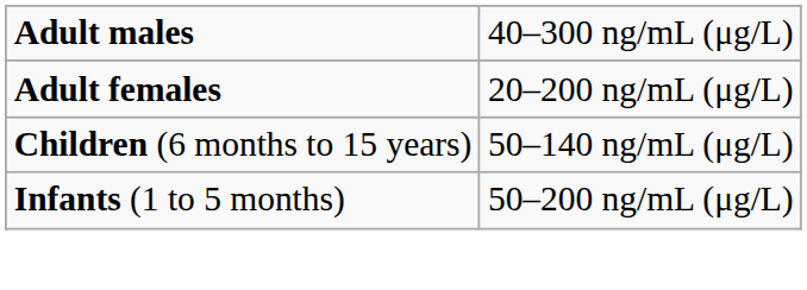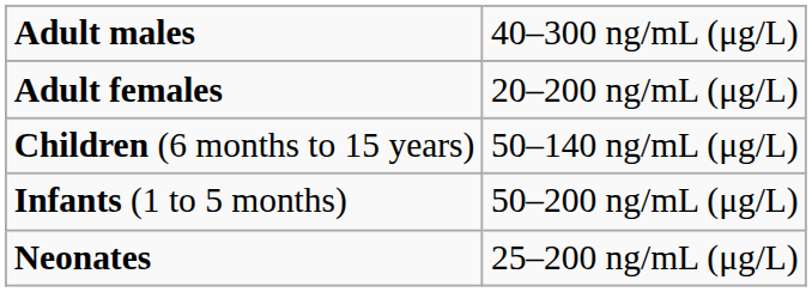 <table class="wikitable">
 <tr>
 <td><strong>Adult males</strong></td>
 <td>40–300 ng/mL (μg/L)</td>
 </tr>
 <tr>
 <td><strong>Adult females</strong></td>
 <td>20–200 ng/mL (μg/L)</td>
 </tr>
 <tr>
 <td><strong>Children</strong> (6 months to 15 years)</td>
 <td>50–140 ng/mL (μg/L)</td>
 </tr>
 <tr>
 <td><strong>Infants</strong> (1 to 5 months)</td>
 <td>50–200 ng/mL (μg/L)</td>
 </tr>
+<tr>
+<td><strong>Neonates</strong></td>
+<td>25–200 ng/mL (μg/L)</td>
+</tr>
 </table>
